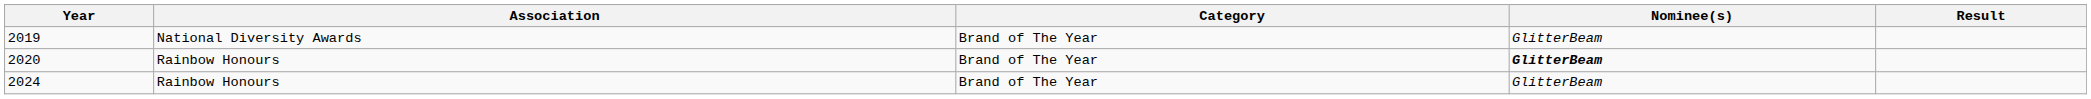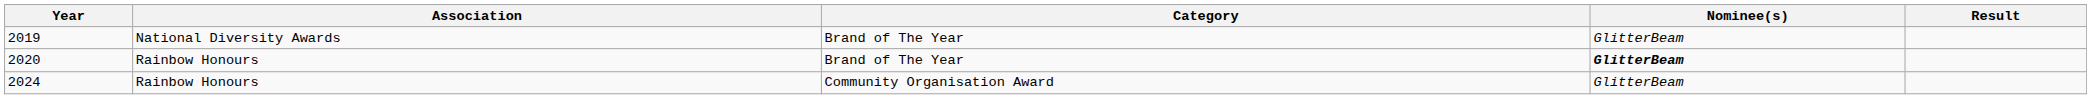 <table class="wikitable" width="100%">
 <tr>
 <th>Year</th>
 <th>Association</th>
 <th>Category</th>
 <th>Nominee(s)</th>
 <th>Result</th>
 </tr>
 <tr>
 <td rowspan="1">2019</td>
 <td rowspan="1">National Diversity Awards</td>
 <td>Brand of The Year</td>
 <td><em>GlitterBeam</em></td>
 <td></td>
 </tr>
 <tr>
 <td rowspan="1">2020</td>
 <td rowspan="1">Rainbow Honours</td>
 <td>Brand of The Year</td>
 <td><strong><em>GlitterBeam</em></strong></td>
 <td></td>
 </tr>
 <tr>
 <td rowspan="1">2024</td>
 <td rowspan="1">Rainbow Honours</td>
-<td>Brand of The Year</td>
+<td>Community Organisation Award</td>
 <td><em>GlitterBeam</em></td>
 <td></td>
 </tr>
 </table>
